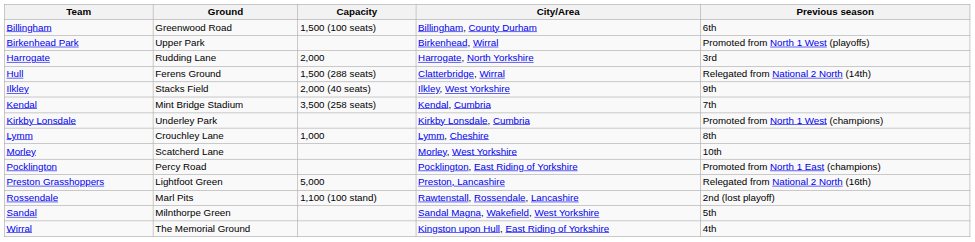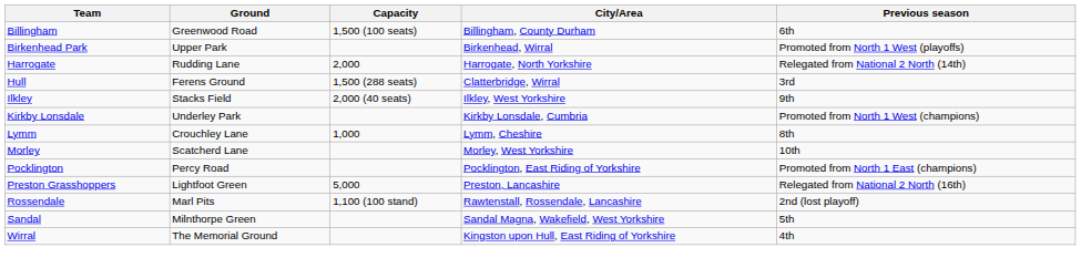 <table class="wikitable sortable" width=100%>
 <tr>
 <th>Team</th>
 <th>Ground</th>
 <th>Capacity</th>
 <th>City/Area</th>
 <th>Previous season</th>
 </tr>
 <tr>
 <td><a href='#'>Billingham</a></td>
 <td>Greenwood Road</td>
 <td>1,500 (100 seats)</td>
 <td><a href='#'>Billingham</a>, <a href='#'>County Durham</a></td>
 <td>6th</td>
 </tr>
 <tr>
 <td><a href='#'>Birkenhead Park</a></td>
 <td>Upper Park</td>
 <td></td>
 <td><a href='#'>Birkenhead</a>, <a href='#'>Wirral</a></td>
 <td>Promoted from <a href='#'>North 1 West</a> (playoffs)</td>
 </tr>
 <tr>
 <td><a href='#'>Harrogate</a></td>
 <td>Rudding Lane</td>
 <td>2,000</td>
 <td><a href='#'>Harrogate</a>, <a href='#'>North Yorkshire</a></td>
-<td>3rd</td>
+<td>Relegated from <a href='#'>National 2 North</a> (14th)</td>
 </tr>
 <tr>
 <td><a href='#'>Hull</a></td>
 <td>Ferens Ground</td>
 <td>1,500 (288 seats)</td>
 <td><a href='#'>Clatterbridge</a>, <a href='#'>Wirral</a></td>
-<td>Relegated from <a href='#'>National 2 North</a> (14th)</td>
+<td>3rd</td>
 </tr>
 <tr>
 <td><a href='#'>Ilkley</a></td>
 <td>Stacks Field</td>
 <td>2,000 (40 seats)</td>
 <td><a href='#'>Ilkley</a>, <a href='#'>West Yorkshire</a></td>
 <td>9th</td>
-</tr>
-<tr>
-<td><a href='#'>Kendal</a></td>
-<td>Mint Bridge Stadium</td>
-<td>3,500 (258 seats)</td>
-<td><a href='#'>Kendal</a>, <a href='#'>Cumbria</a></td>
-<td>7th</td>
 </tr>
 <tr>
 <td><a href='#'>Kirkby Lonsdale</a></td>
 <td>Underley Park</td>
 <td></td>
 <td><a href='#'>Kirkby Lonsdale</a>, <a href='#'>Cumbria</a></td>
 <td>Promoted from <a href='#'>North 1 West</a> (champions)</td>
 </tr>
 <tr>
 <td><a href='#'>Lymm</a></td>
 <td>Crouchley Lane</td>
 <td>1,000</td>
 <td><a href='#'>Lymm</a>, <a href='#'>Cheshire</a></td>
 <td>8th</td>
 </tr>
 <tr>
 <td><a href='#'>Morley</a></td>
 <td>Scatcherd Lane</td>
 <td></td>
 <td><a href='#'>Morley</a>, <a href='#'>West Yorkshire</a></td>
 <td>10th</td>
 </tr>
 <tr>
 <td><a href='#'>Pocklington</a></td>
 <td>Percy Road</td>
 <td></td>
 <td><a href='#'>Pocklington</a>, <a href='#'>East Riding of Yorkshire</a></td>
 <td>Promoted from <a href='#'>North 1 East</a> (champions)</td>
 </tr>
 <tr>
 <td><a href='#'>Preston Grasshoppers</a></td>
 <td>Lightfoot Green</td>
 <td>5,000</td>
 <td><a href='#'>Preston, Lancashire</a></td>
 <td>Relegated from <a href='#'>National 2 North</a> (16th)</td>
 </tr>
 <tr>
 <td><a href='#'>Rossendale</a></td>
 <td>Marl Pits</td>
 <td>1,100 (100 stand)</td>
 <td><a href='#'>Rawtenstall</a>, <a href='#'>Rossendale</a>, <a href='#'>Lancashire</a></td>
 <td>2nd (lost playoff)</td>
 </tr>
 <tr>
 <td><a href='#'>Sandal</a></td>
 <td>Milnthorpe Green</td>
 <td></td>
 <td><a href='#'>Sandal Magna</a>, <a href='#'>Wakefield</a>, <a href='#'>West Yorkshire</a></td>
 <td>5th</td>
 </tr>
 <tr>
 <td><a href='#'>Wirral</a></td>
 <td>The Memorial Ground</td>
 <td></td>
 <td><a href='#'>Kingston upon Hull</a>, <a href='#'>East Riding of Yorkshire</a></td>
 <td>4th</td>
 </tr>
 </table>
